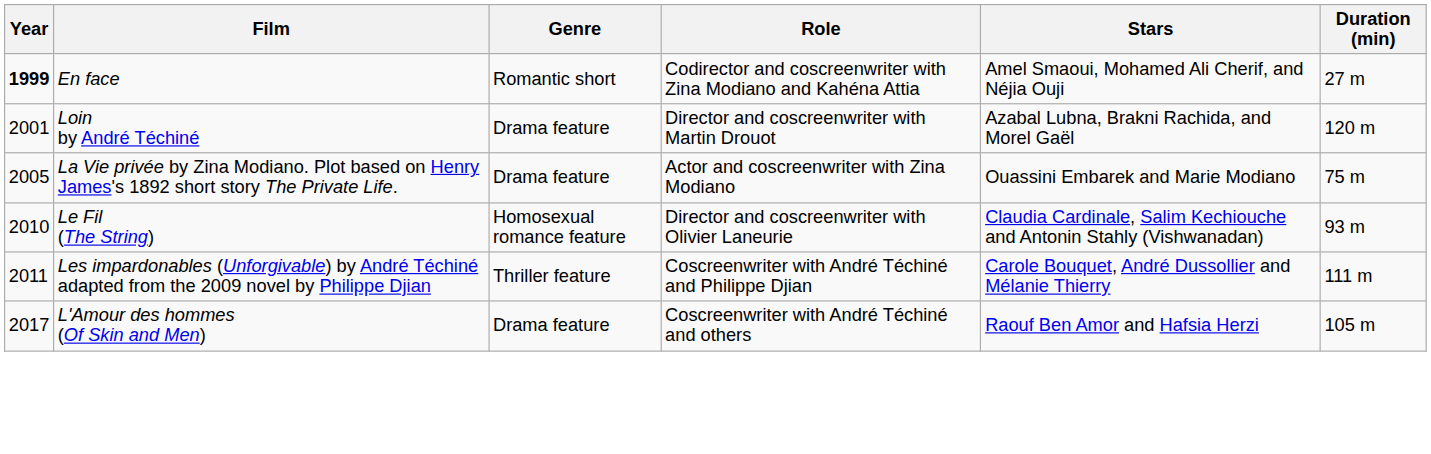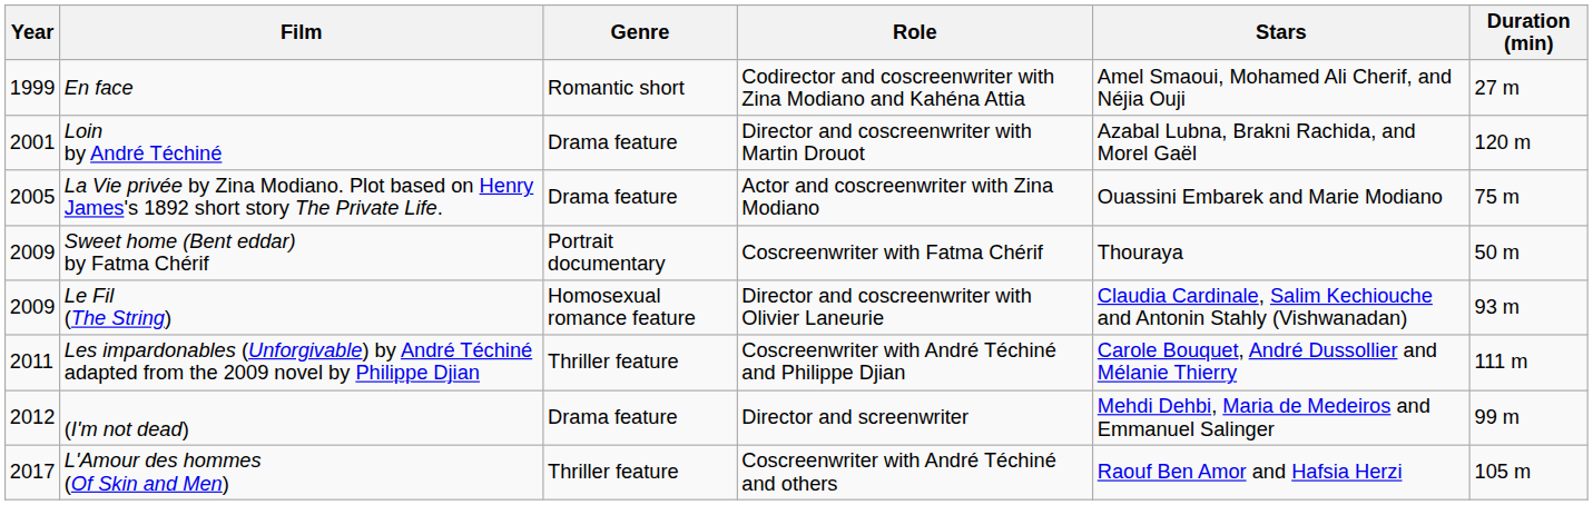 <table class="wikitable">
 <tr>
 <th>Year</th>
 <th>Film</th>
 <th>Genre</th>
 <th>Role</th>
 <th>Stars</th>
 <th>Duration (min)</th>
 </tr>
 <tr>
-<td><strong>1999</strong></td>
+<td>1999</td>
 <td><em>En face</em></td>
 <td>Romantic short</td>
 <td>Codirector and coscreenwriter with Zina Modiano and Kahéna Attia</td>
 <td>Amel Smaoui, Mohamed Ali Cherif, and Néjia Ouji</td>
 <td>27 m</td>
 </tr>
 <tr>
 <td>2001</td>
 <td><em>Loin</em><br>by <a href='#'>André Téchiné</a></td>
 <td>Drama feature</td>
 <td>Director and coscreenwriter with Martin Drouot</td>
 <td>Azabal Lubna, Brakni Rachida, and Morel Gaël</td>
 <td>120 m</td>
 </tr>
 <tr>
 <td>2005</td>
 <td><em>La Vie privée</em> by Zina Modiano. Plot based on <a href='#'>Henry James</a>'s 1892 short story <em>The Private Life</em>.</td>
 <td>Drama feature</td>
 <td>Actor and coscreenwriter with Zina Modiano</td>
 <td>Ouassini Embarek and Marie Modiano</td>
 <td>75 m</td>
 </tr>
 <tr>
-<td>2010</td>
+<td>2009</td>
+<td><em>Sweet home (Bent eddar)</em><br>by Fatma Chérif</td>
+<td>Portrait documentary</td>
+<td>Coscreenwriter with Fatma Chérif</td>
+<td>Thouraya</td>
+<td>50 m</td>
+</tr>
+<tr>
+<td>2009</td>
 <td><em>Le Fil</em><br>(<em><a href='#'>The String</a></em>)</td>
 <td>Homosexual romance feature</td>
 <td>Director and coscreenwriter with Olivier Laneurie</td>
 <td><a href='#'>Claudia Cardinale</a>, <a href='#'>Salim Kechiouche</a> and Antonin Stahly (Vishwanadan)</td>
 <td>93 m</td>
 </tr>
 <tr>
 <td>2011</td>
 <td><em>Les impardonables</em> (<em><a href='#'>Unforgivable</a></em>) by <a href='#'>André Téchiné</a> adapted from the 2009 novel by <a href='#'>Philippe Djian</a></td>
 <td>Thriller feature</td>
 <td>Coscreenwriter with André Téchiné and Philippe Djian</td>
 <td><a href='#'>Carole Bouquet</a>, <a href='#'>André Dussollier</a> and <a href='#'>Mélanie Thierry</a></td>
 <td>111 m</td>
 </tr>
 <tr>
+<td>2012</td>
+<td><em></em><br>(<em>I'm not dead</em>)</td>
+<td>Drama feature</td>
+<td>Director and screenwriter</td>
+<td><a href='#'>Mehdi Dehbi</a>, <a href='#'>Maria de Medeiros</a> and Emmanuel Salinger</td>
+<td>99 m</td>
+</tr>
+<tr>
 <td>2017</td>
 <td><em>L'Amour des hommes</em><br>(<em><a href='#'>Of Skin and Men</a></em>)</td>
-<td>Drama feature</td>
+<td>Thriller feature</td>
 <td>Coscreenwriter with André Téchiné and others</td>
 <td><a href='#'>Raouf Ben Amor</a> and <a href='#'>Hafsia Herzi</a></td>
 <td>105 m</td>
 </tr>
 </table>
